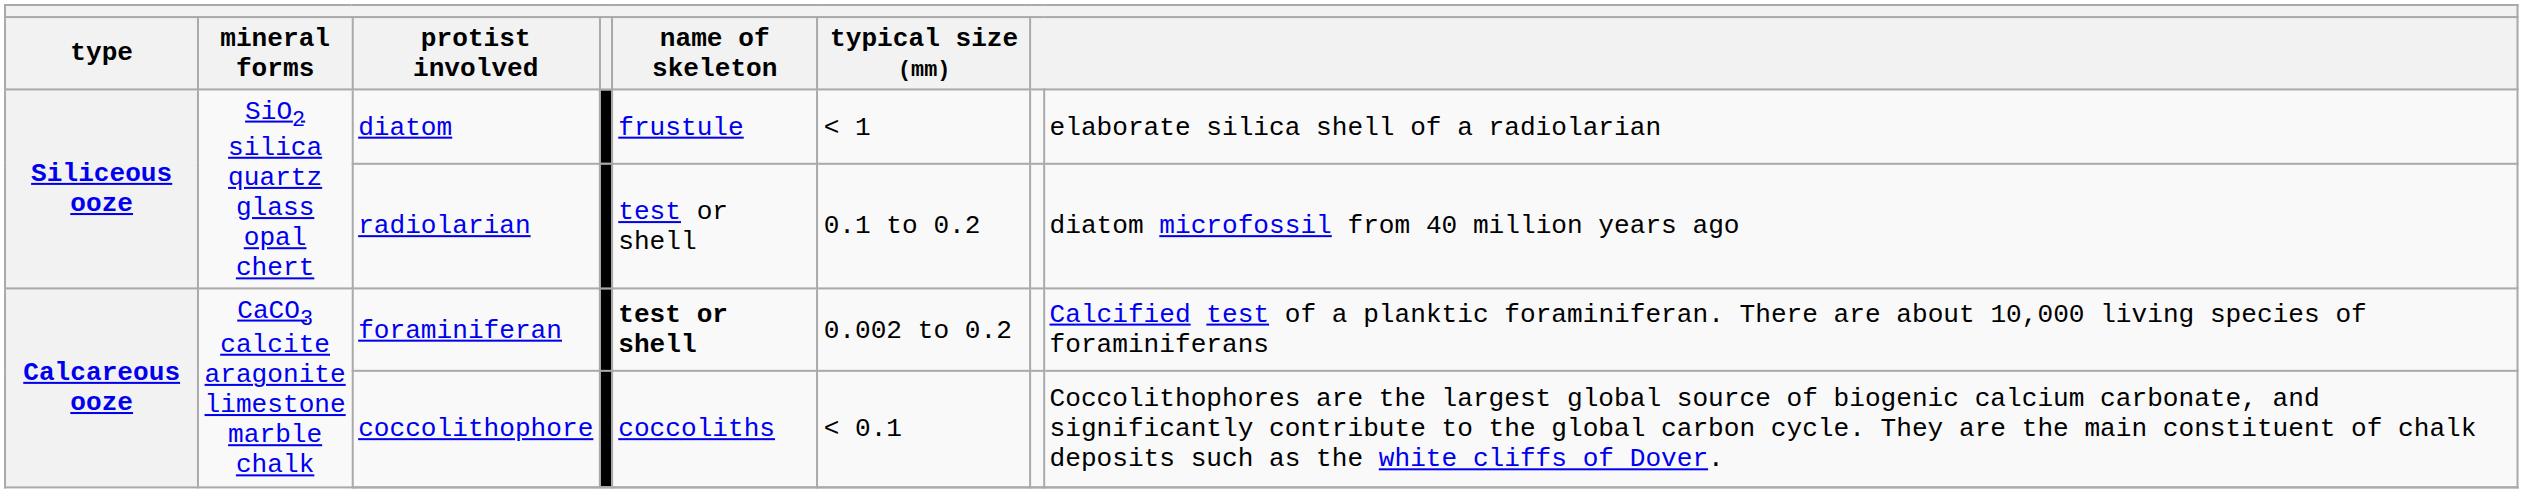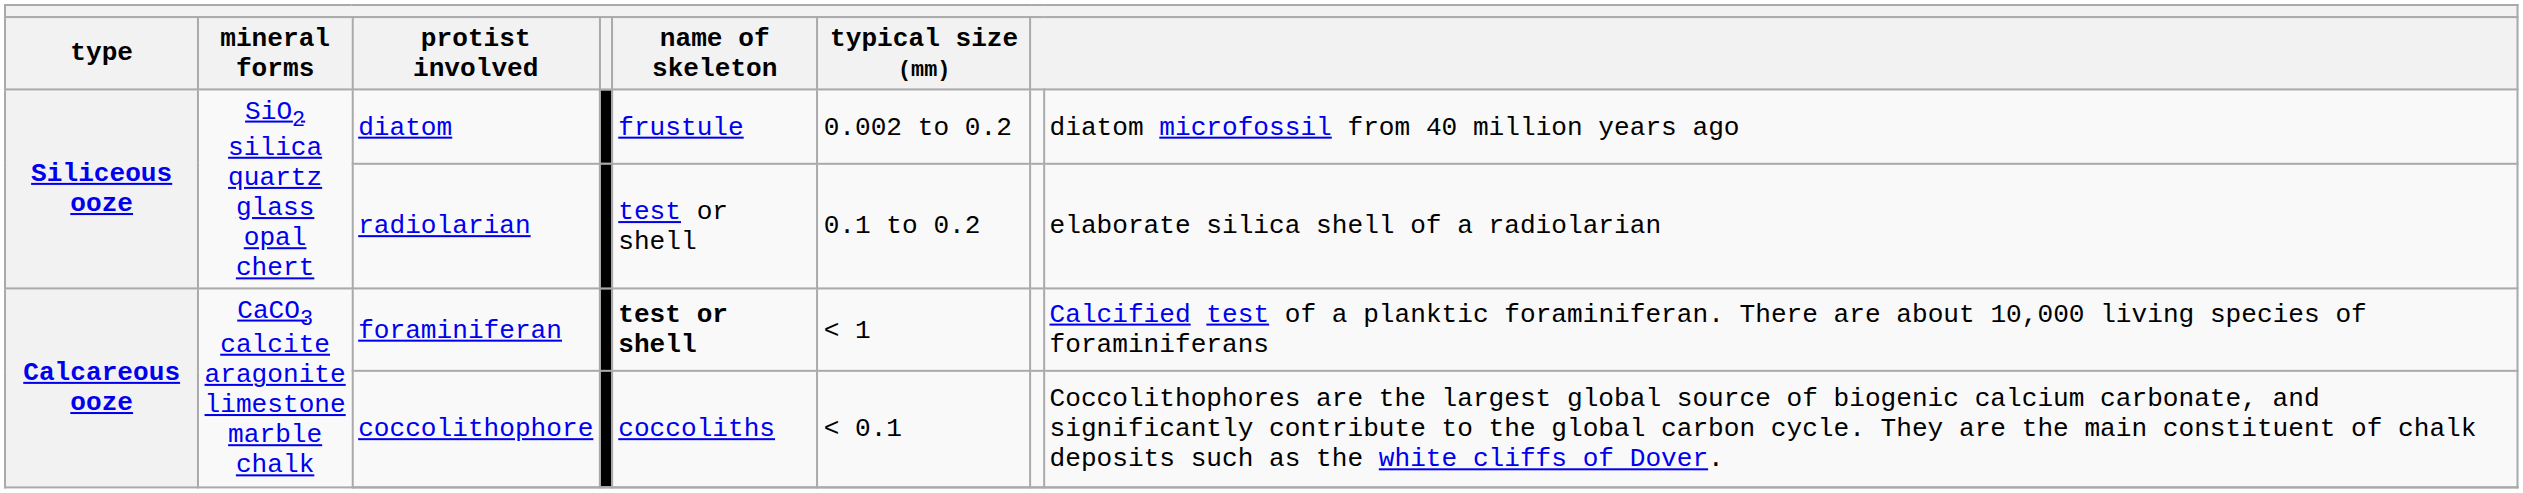 <table class="wikitable">
 <tr>
 <th colspan=9></th>
 </tr>
 <tr>
 <th>type</th>
 <th>mineral<br>forms</th>
 <th>protist<br>involved</th>
 <th></th>
 <th>name of skeleton</th>
 <th width=100px>typical size<br><small>(mm)</small></th>
 <th colspan=2></th>
 </tr>
 <tr>
 <th width=90px rowspan=2><a href='#'>Siliceous ooze</a></th>
 <td rowspan=2 align=center><a href='#'>SiO<sub>2</sub></a><br><a href='#'>silica</a><br><a href='#'>quartz</a><br><a href='#'>glass</a><br><a href='#'>opal</a><br><a href='#'>chert</a></td>
 <td><a href='#'>diatom</a></td>
 <td style="background:#000000;"></td>
 <td><a href='#'>frustule</a></td>
-<td>< 1</td>
+<td>0.002 to 0.2</td>
 <td></td>
-<td>elaborate silica shell of a radiolarian</td>
+<td>diatom <a href='#'>microfossil</a> from 40 million years ago</td>
 </tr>
 <tr>
 <td><a href='#'>radiolarian</a></td>
 <td style="background:#000000;"></td>
 <td><a href='#'>test</a> or shell</td>
 <td>0.1 to 0.2</td>
 <td></td>
-<td>diatom <a href='#'>microfossil</a> from 40 million years ago</td>
+<td>elaborate silica shell of a radiolarian</td>
 </tr>
 <tr>
 <th rowspan=3><a href='#'>Calcareous ooze</a></th>
 <td rowspan=3 align=center><a href='#'>CaCO<sub>3</sub></a><br><a href='#'>calcite</a><br><a href='#'>aragonite</a><br><a href='#'>limestone</a><br><a href='#'>marble</a><br><a href='#'>chalk</a></td>
 <td><a href='#'>foraminiferan</a></td>
 <td style="background:#000000;"></td>
 <td><strong>test or shell</strong></td>
-<td>0.002 to 0.2</td>
+<td>< 1</td>
 <td></td>
 <td><a href='#'>Calcified</a> <a href='#'>test</a> of a planktic foraminiferan. There are about 10,000 living species of foraminiferans</td>
 </tr>
 <tr>
 <td><a href='#'>coccolithophore</a></td>
 <td style="background:#000000;"></td>
 <td><a href='#'>coccoliths</a></td>
 <td>< 0.1</td>
 <td></td>
 <td>Coccolithophores are the largest global source of biogenic calcium carbonate, and significantly contribute to the global carbon cycle. They are the main constituent of chalk deposits such as the <a href='#'>white cliffs of Dover</a>.</td>
 </tr>
 <tr>
 </tr>
 </table>
